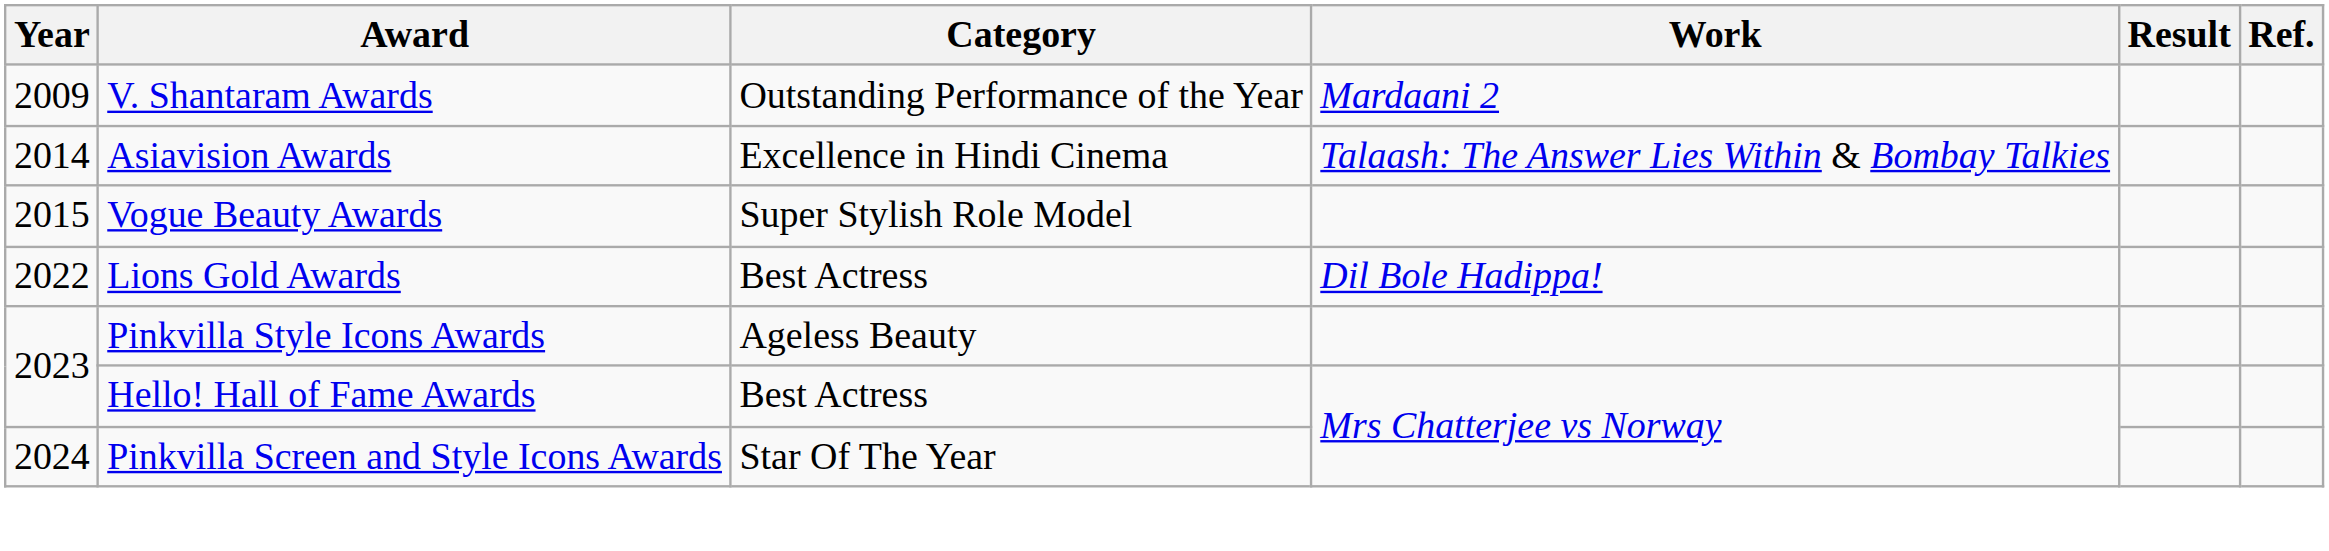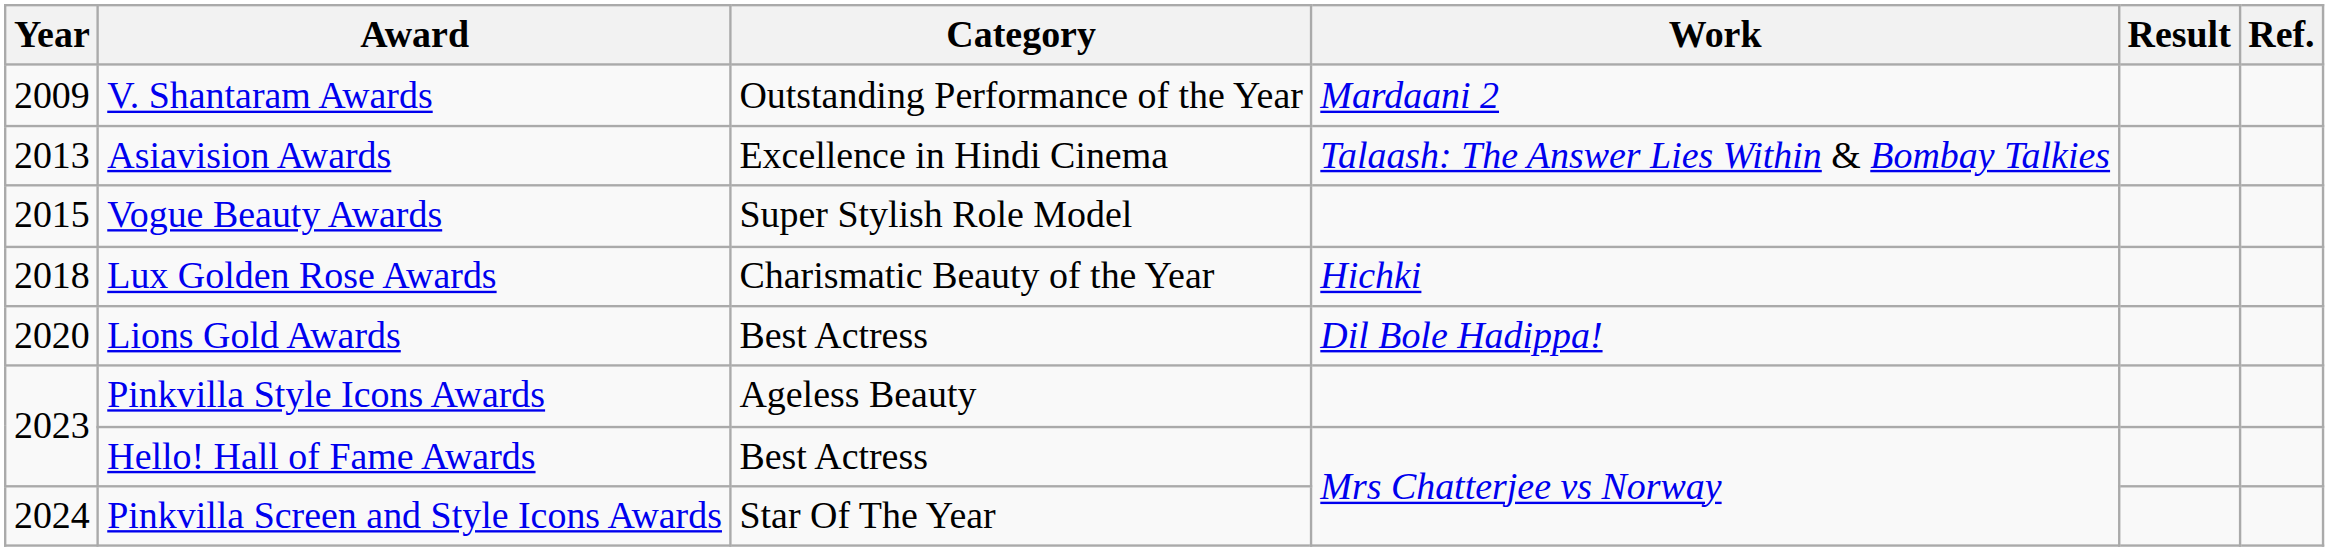 <table class="wikitable">
 <tr>
 <th>Year</th>
 <th>Award</th>
 <th>Category</th>
 <th>Work</th>
 <th>Result</th>
 <th>Ref.</th>
 </tr>
 <tr>
 <td>2009</td>
 <td><a href='#'>V. Shantaram Awards</a></td>
 <td>Outstanding Performance of the Year</td>
 <td><em><a href='#'>Mardaani 2</a></em></td>
 <td></td>
 <td></td>
 </tr>
 <tr>
-<td>2014</td>
+<td>2013</td>
 <td><a href='#'>Asiavision Awards</a></td>
 <td>Excellence in Hindi Cinema</td>
 <td><em><a href='#'>Talaash: The Answer Lies Within</a></em> & <em><a href='#'>Bombay Talkies</a></em></td>
 <td></td>
 <td></td>
 </tr>
 <tr>
 <td>2015</td>
 <td><a href='#'>Vogue Beauty Awards</a></td>
 <td>Super Stylish Role Model</td>
 <td></td>
 <td></td>
 <td></td>
 </tr>
 <tr>
-<td>2022</td>
+<td>2018</td>
+<td><a href='#'>Lux Golden Rose Awards</a></td>
+<td>Charismatic Beauty of the Year</td>
+<td><em><a href='#'>Hichki</a></em></td>
+<td></td>
+<td></td>
+</tr>
+<tr>
+<td>2020</td>
 <td><a href='#'>Lions Gold Awards</a></td>
 <td>Best Actress</td>
 <td><em><a href='#'>Dil Bole Hadippa!</a></em></td>
 <td></td>
 <td></td>
 </tr>
 <tr>
 <td rowspan="2">2023</td>
 <td><a href='#'>Pinkvilla Style Icons Awards</a></td>
 <td>Ageless Beauty</td>
 <td></td>
 <td></td>
 <td></td>
 </tr>
 <tr>
 <td><a href='#'>Hello! Hall of Fame Awards</a></td>
 <td>Best Actress</td>
 <td rowspan="2"><em><a href='#'>Mrs Chatterjee vs Norway</a></em></td>
 <td></td>
 <td></td>
 </tr>
 <tr>
 <td>2024</td>
 <td><a href='#'>Pinkvilla Screen and Style Icons Awards</a></td>
 <td>Star Of The Year</td>
 <td></td>
 <td></td>
 </tr>
 </table>
